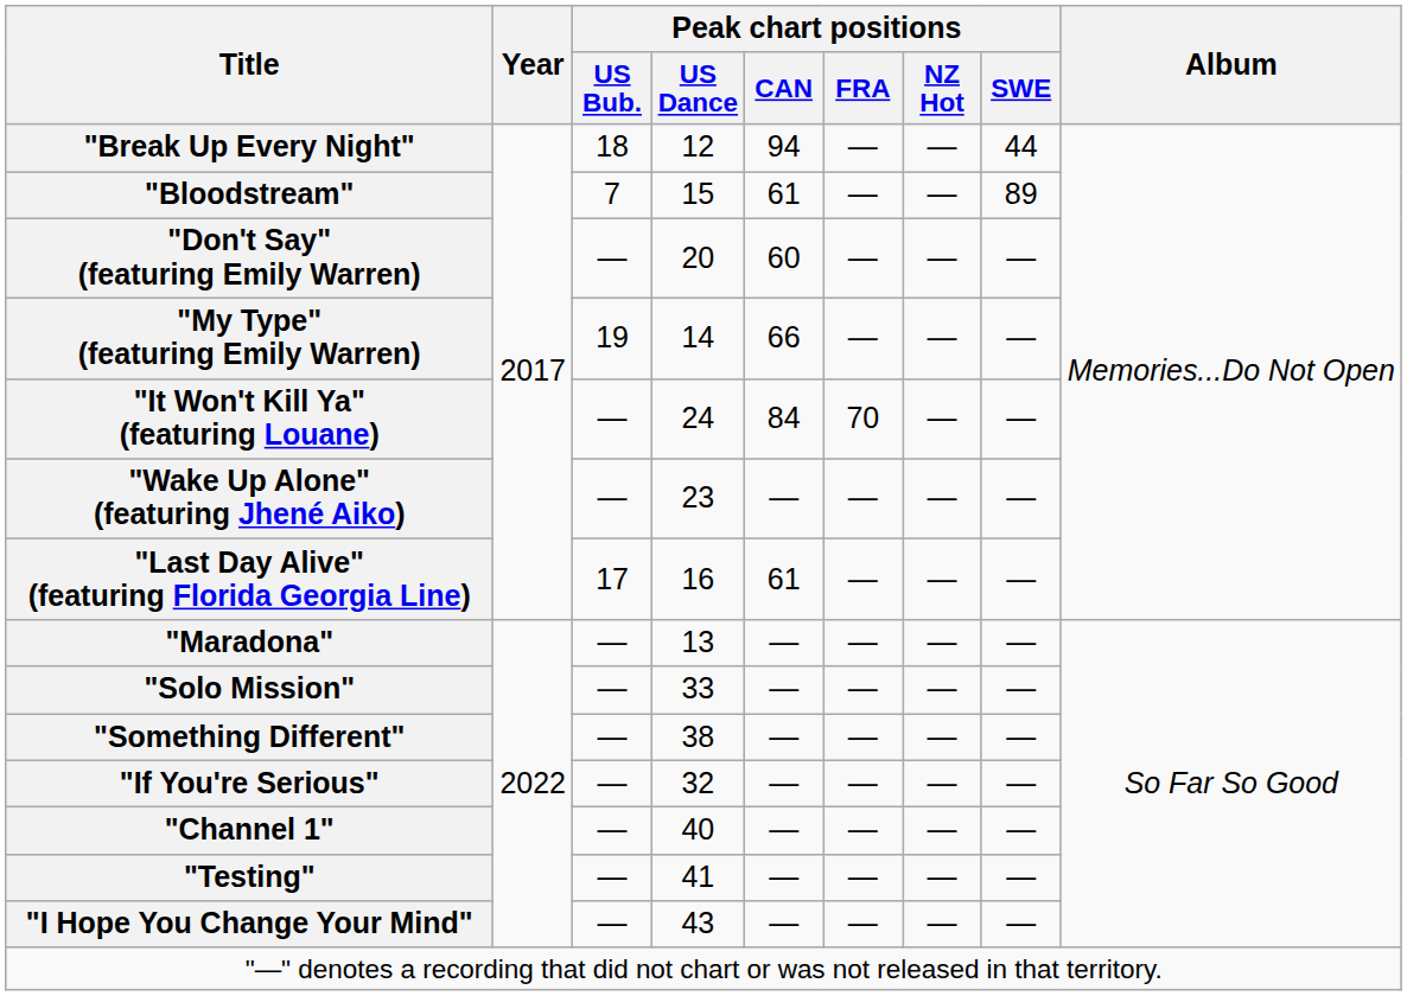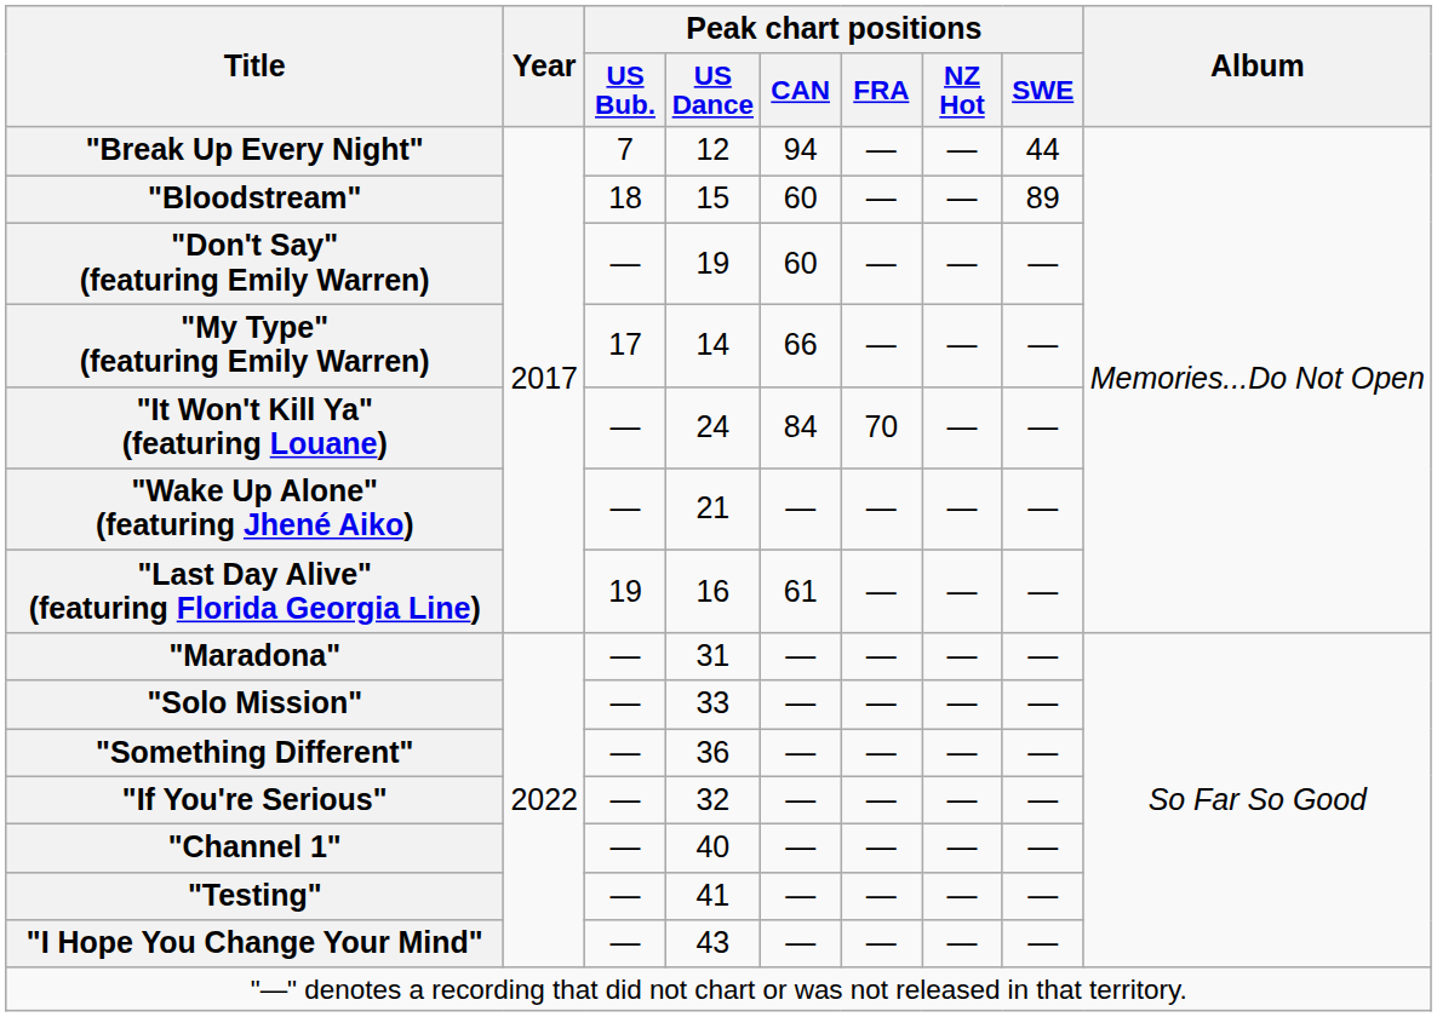 <table class="wikitable plainrowheaders" style="text-align:center;">
 <tr>
 <th scope="col" rowspan="2" style="width:16em;">Title</th>
 <th scope="col" rowspan="2" style="width:1em;">Year</th>
 <th scope="col" colspan="6">Peak chart positions</th>
 <th scope="col" rowspan="2">Album</th>
 </tr>
 <tr>
 <th scope="col" style="width:2.5em;font-size:90%;"><a href='#'>US<br>Bub.</a><br></th>
 <th scope="col" style="width:2.5em;font-size:90%;"><a href='#'>US<br>Dance</a><br></th>
 <th scope="col" style="width:2.5em;font-size:90%;"><a href='#'>CAN</a><br></th>
 <th scope="col" style="width:2.5em;font-size:90%;"><a href='#'>FRA</a><br></th>
 <th scope="col" style="width:2.5em;font-size:90%;"><a href='#'>NZ<br>Hot</a><br></th>
 <th scope="col" style="width:2.5em;font-size:90%;"><a href='#'>SWE</a><br></th>
 </tr>
 <tr>
 <th scope="row">"Break Up Every Night"</th>
 <td rowspan="7">2017</td>
-<td>18</td>
+<td>7</td>
 <td>12</td>
 <td>94</td>
 <td>—</td>
 <td>—</td>
 <td>44</td>
 <td rowspan="7"><em>Memories...Do Not Open</em></td>
 </tr>
 <tr>
 <th scope="row">"Bloodstream"</th>
-<td>7</td>
+<td>18</td>
 <td>15</td>
-<td>61</td>
+<td>60</td>
 <td>—</td>
 <td>—</td>
 <td>89</td>
 </tr>
 <tr>
 <th scope="row">"Don't Say"<br><span>(featuring Emily Warren)</span></th>
 <td>—</td>
-<td>20</td>
+<td>19</td>
 <td>60</td>
 <td>—</td>
 <td>—</td>
 <td>—</td>
 </tr>
 <tr>
 <th scope="row">"My Type"<br><span>(featuring Emily Warren)</span></th>
-<td>19</td>
+<td>17</td>
 <td>14</td>
 <td>66</td>
 <td>—</td>
 <td>—</td>
 <td>—</td>
 </tr>
 <tr>
 <th scope="row">"It Won't Kill Ya"<br><span>(featuring <a href='#'>Louane</a>)</span></th>
 <td>—</td>
 <td>24</td>
 <td>84</td>
 <td>70</td>
 <td>—</td>
 <td>—</td>
 </tr>
 <tr>
 <th scope="row">"Wake Up Alone"<br><span>(featuring <a href='#'>Jhené Aiko</a>)</span></th>
 <td>—</td>
-<td>23</td>
+<td>21</td>
 <td>—</td>
 <td>—</td>
 <td>—</td>
 <td>—</td>
 </tr>
 <tr>
 <th scope="row">"Last Day Alive"<br><span>(featuring <a href='#'>Florida Georgia Line</a>)</span></th>
-<td>17</td>
+<td>19</td>
 <td>16</td>
 <td>61</td>
 <td>—</td>
 <td>—</td>
 <td>—</td>
 </tr>
 <tr>
 <th scope="row">"Maradona"</th>
 <td rowspan="7">2022</td>
 <td>—</td>
-<td>13</td>
+<td>31</td>
 <td>—</td>
 <td>—</td>
 <td>—</td>
 <td>—</td>
 <td rowspan="7"><em>So Far So Good</em></td>
 </tr>
 <tr>
 <th scope="row">"Solo Mission"</th>
 <td>—</td>
 <td>33</td>
 <td>—</td>
 <td>—</td>
 <td>—</td>
 <td>—</td>
 </tr>
 <tr>
 <th scope="row">"Something Different"</th>
 <td>—</td>
-<td>38</td>
+<td>36</td>
 <td>—</td>
 <td>—</td>
 <td>—</td>
 <td>—</td>
 </tr>
 <tr>
 <th scope="row">"If You're Serious"</th>
 <td>—</td>
 <td>32</td>
 <td>—</td>
 <td>—</td>
 <td>—</td>
 <td>—</td>
 </tr>
 <tr>
 <th scope="row">"Channel 1"</th>
 <td>—</td>
 <td>40</td>
 <td>—</td>
 <td>—</td>
 <td>—</td>
 <td>—</td>
 </tr>
 <tr>
 <th scope="row">"Testing"</th>
 <td>—</td>
 <td>41</td>
 <td>—</td>
 <td>—</td>
 <td>—</td>
 <td>—</td>
 </tr>
 <tr>
 <th scope="row">"I Hope You Change Your Mind"</th>
 <td>—</td>
 <td>43</td>
 <td>—</td>
 <td>—</td>
 <td>—</td>
 <td>—</td>
 </tr>
 <tr>
 <td colspan="9" style="font-size:90%">"—" denotes a recording that did not chart or was not released in that territory.</td>
 </tr>
 </table>
